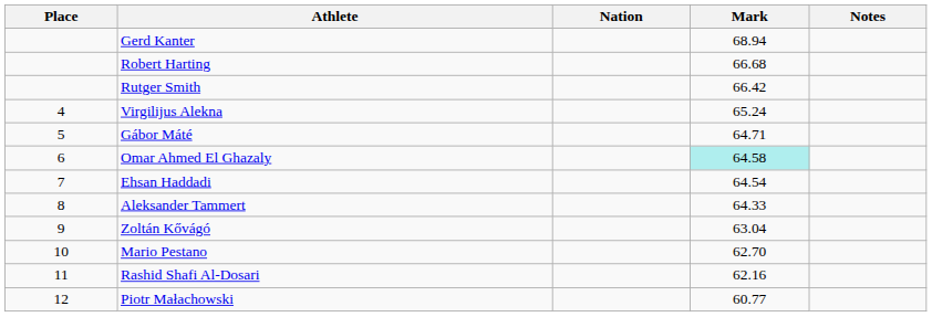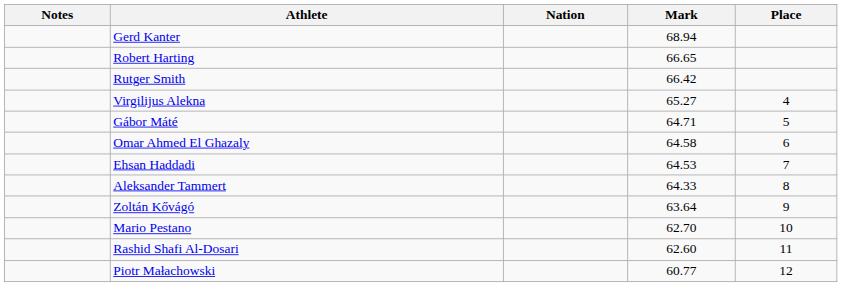 <table class=wikitable style="text-align:center" width=50%>
 <tr>
-<th>Place</th>
+<th>Notes</th>
 <th>Athlete</th>
 <th>Nation</th>
 <th>Mark</th>
-<th>Notes</th>
+<th>Place</th>
 </tr>
 <tr>
 <td></td>
 <td align=left><a href='#'>Gerd Kanter</a></td>
 <td align=left></td>
 <td>68.94</td>
 <td></td>
 </tr>
 <tr>
 <td></td>
 <td align=left><a href='#'>Robert Harting</a></td>
 <td align=left></td>
-<td>66.68</td>
+<td>66.65</td>
 <td></td>
 </tr>
 <tr>
 <td></td>
 <td align=left><a href='#'>Rutger Smith</a></td>
 <td align=left></td>
 <td>66.42</td>
 <td></td>
 </tr>
 <tr>
-<td>4</td>
+<td></td>
 <td align=left><a href='#'>Virgilijus Alekna</a></td>
 <td align=left></td>
-<td>65.24</td>
-<td></td>
+<td>65.27</td>
+<td>4</td>
 </tr>
 <tr>
-<td>5</td>
+<td></td>
 <td align=left><a href='#'>Gábor Máté</a></td>
 <td align=left></td>
 <td>64.71</td>
-<td></td>
+<td>5</td>
 </tr>
 <tr>
-<td>6</td>
+<td></td>
 <td align=left><a href='#'>Omar Ahmed El Ghazaly</a></td>
 <td align=left></td>
-<td style="background: paleturquoise;">64.58</td>
-<td></td>
+<td>64.58</td>
+<td>6</td>
 </tr>
 <tr>
-<td>7</td>
+<td></td>
 <td align=left><a href='#'>Ehsan Haddadi</a></td>
 <td align=left></td>
-<td>64.54</td>
-<td></td>
+<td>64.53</td>
+<td>7</td>
 </tr>
 <tr>
-<td>8</td>
+<td></td>
 <td align=left><a href='#'>Aleksander Tammert</a></td>
 <td align=left></td>
 <td>64.33</td>
-<td></td>
+<td>8</td>
 </tr>
 <tr>
-<td>9</td>
+<td></td>
 <td align=left><a href='#'>Zoltán Kővágó</a></td>
 <td align=left></td>
-<td>63.04</td>
-<td></td>
+<td>63.64</td>
+<td>9</td>
 </tr>
 <tr>
-<td>10</td>
+<td></td>
 <td align=left><a href='#'>Mario Pestano</a></td>
 <td align=left></td>
 <td>62.70</td>
-<td></td>
+<td>10</td>
 </tr>
 <tr>
-<td>11</td>
+<td></td>
 <td align=left><a href='#'>Rashid Shafi Al-Dosari</a></td>
 <td align=left></td>
-<td>62.16</td>
-<td></td>
+<td>62.60</td>
+<td>11</td>
 </tr>
 <tr>
-<td>12</td>
+<td></td>
 <td align=left><a href='#'>Piotr Małachowski</a></td>
 <td align=left></td>
 <td>60.77</td>
-<td></td>
+<td>12</td>
 </tr>
 </table>
